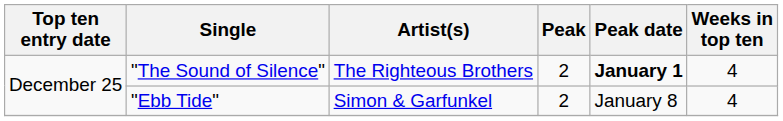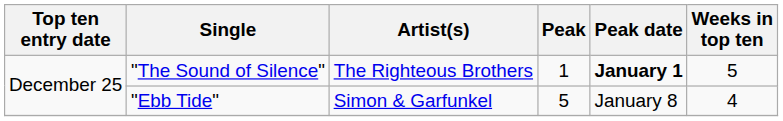 <table class="plainrowheaders sortable wikitable">
 <tr>
 <th>Top ten<br>entry date</th>
 <th>Single</th>
 <th>Artist(s)</th>
 <th data-sort-type="number">Peak</th>
 <th>Peak date</th>
 <th data-sort-type="number">Weeks in<br>top ten</th>
 </tr>
 <tr>
 <td rowspan="2">December 25</td>
 <td>"<a href='#'>The Sound of Silence</a>"</td>
 <td><a href='#'>The Righteous Brothers</a></td>
-<td align=center>2</td>
+<td align=center>1</td>
 <td><strong>January 1</strong></td>
-<td align=center>4</td>
+<td align=center>5</td>
 </tr>
 <tr>
 <td>"<a href='#'>Ebb Tide</a>"</td>
 <td><a href='#'>Simon & Garfunkel</a></td>
-<td align=center>2</td>
+<td align=center>5</td>
 <td>January 8</td>
 <td align=center>4</td>
 </tr>
 <tr>
 </tr>
 </table>
